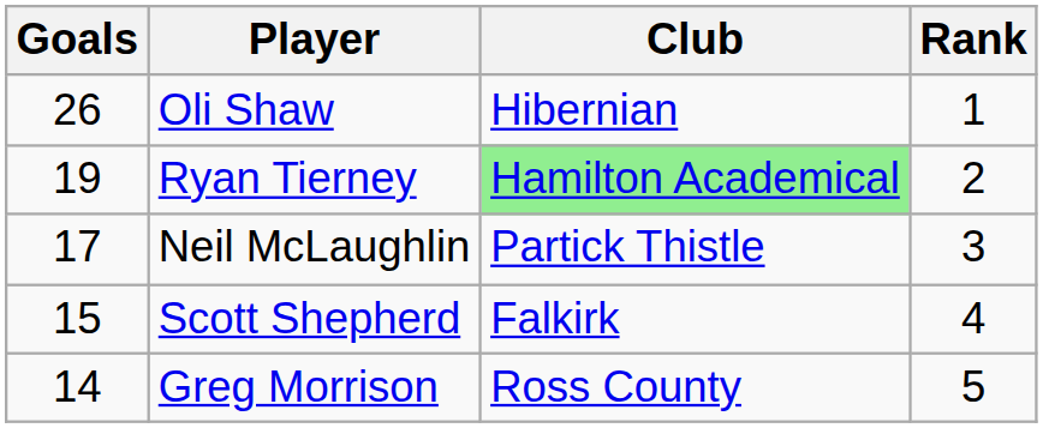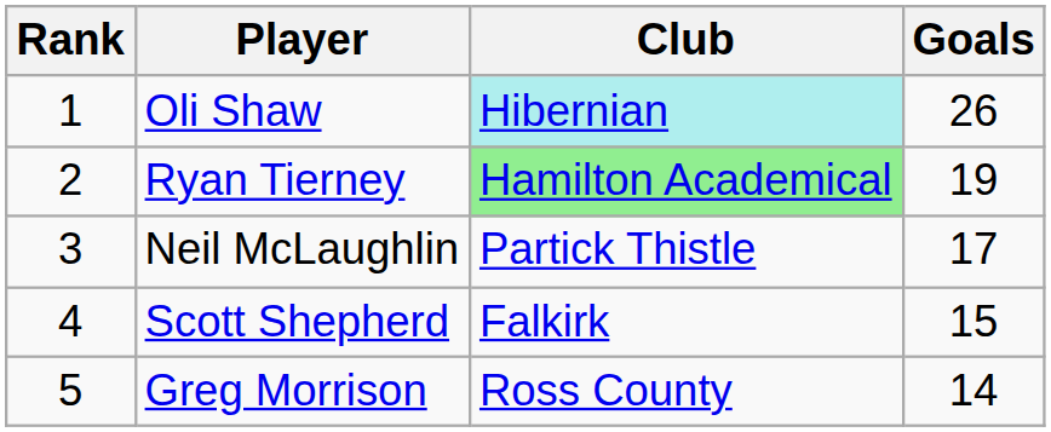 <table class="wikitable" style="text-align:center">
 <tr>
-<th>Goals</th>
+<th>Rank</th>
 <th>Player</th>
 <th>Club</th>
-<th>Rank</th>
+<th>Goals</th>
 </tr>
 <tr>
+<td>1</td>
+<td align="left"> <a href='#'>Oli Shaw</a></td>
+<td align="left" style="background: paleturquoise;"><a href='#'>Hibernian</a></td>
 <td>26</td>
-<td align="left"> <a href='#'>Oli Shaw</a></td>
-<td align="left"><a href='#'>Hibernian</a></td>
-<td>1</td>
 </tr>
 <tr>
-<td>19</td>
+<td>2</td>
 <td align="left"> <a href='#'>Ryan Tierney</a></td>
 <td align="left" style="background: lightgreen;"><a href='#'>Hamilton Academical</a></td>
-<td>2</td>
+<td>19</td>
 </tr>
 <tr>
-<td>17</td>
+<td>3</td>
 <td align="left"> Neil McLaughlin</td>
 <td align="left"><a href='#'>Partick Thistle</a></td>
-<td>3</td>
+<td>17</td>
 </tr>
 <tr>
-<td>15</td>
+<td>4</td>
 <td align="left"> <a href='#'>Scott Shepherd</a></td>
 <td align="left"><a href='#'>Falkirk</a></td>
-<td>4</td>
+<td>15</td>
 </tr>
 <tr>
-<td>14</td>
+<td>5</td>
 <td align="left"> <a href='#'>Greg Morrison</a></td>
 <td align="left"><a href='#'>Ross County</a></td>
-<td>5</td>
+<td>14</td>
 </tr>
 </table>
